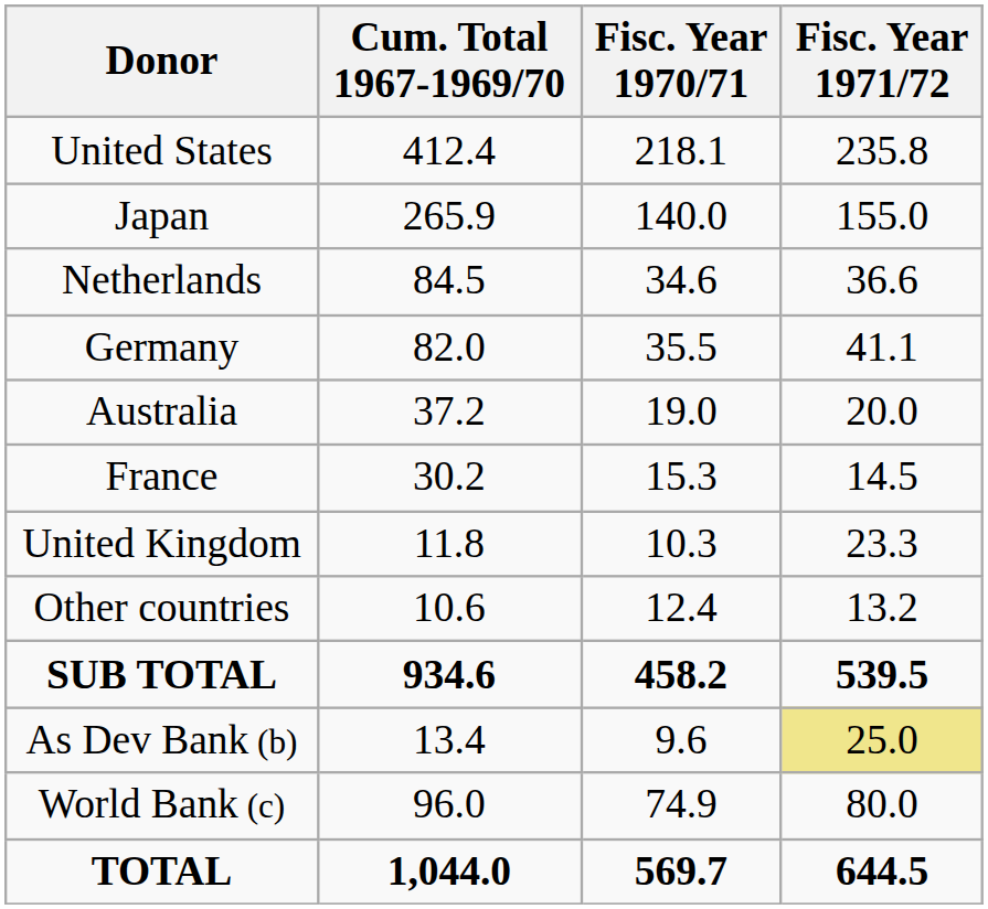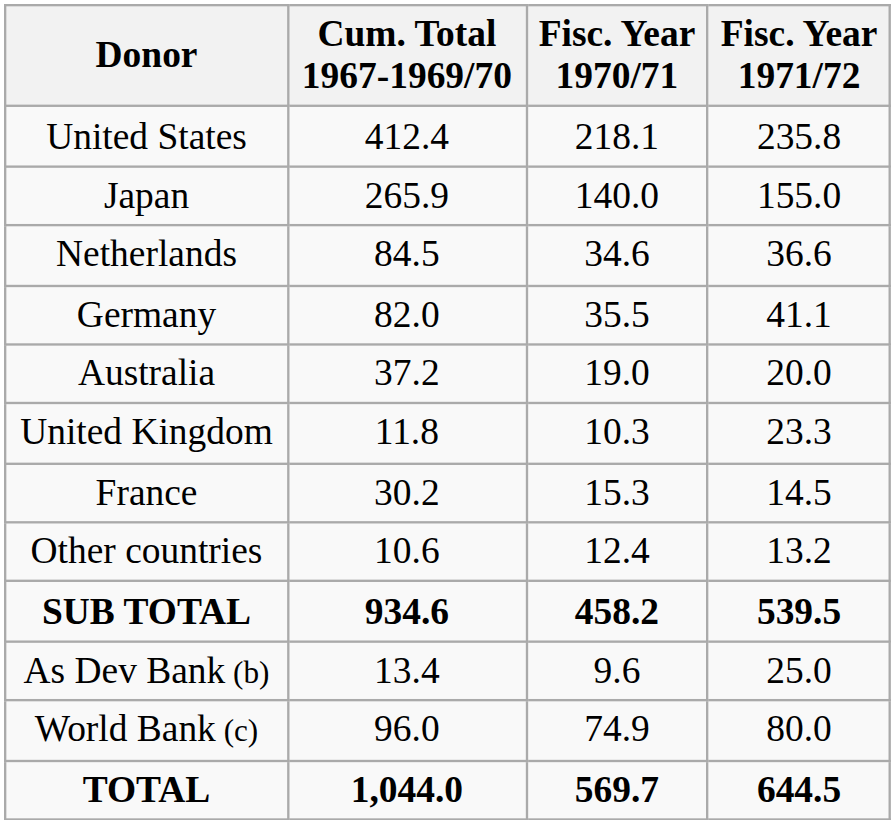 <table class="wikitable" style="text-align:center; width:30%;">
 <tr>
 <th>Donor</th>
 <th>Cum. Total<br>1967-1969/70</th>
 <th>Fisc. Year<br>1970/71</th>
 <th>Fisc. Year<br>1971/72</th>
 </tr>
 <tr>
 <td>United States</td>
 <td>412.4</td>
 <td>218.1</td>
 <td>235.8</td>
 </tr>
 <tr>
 <td>Japan</td>
 <td>265.9</td>
 <td>140.0</td>
 <td>155.0</td>
 </tr>
 <tr>
 <td>Netherlands</td>
 <td>84.5</td>
 <td>34.6</td>
 <td>36.6</td>
 </tr>
 <tr>
 <td>Germany</td>
 <td>82.0</td>
 <td>35.5</td>
 <td>41.1</td>
 </tr>
 <tr>
 <td>Australia</td>
 <td>37.2</td>
 <td>19.0</td>
 <td>20.0</td>
 </tr>
 <tr>
+<td>United Kingdom</td>
+<td>11.8</td>
+<td>10.3</td>
+<td>23.3</td>
+</tr>
+<tr>
 <td>France</td>
 <td>30.2</td>
 <td>15.3</td>
 <td>14.5</td>
-</tr>
-<tr>
-<td>United Kingdom</td>
-<td>11.8</td>
-<td>10.3</td>
-<td>23.3</td>
 </tr>
 <tr>
 <td>Other countries</td>
 <td>10.6</td>
 <td>12.4</td>
 <td>13.2</td>
 </tr>
 <tr>
 <td><strong>SUB TOTAL</strong></td>
 <td><strong>934.6</strong></td>
 <td><strong>458.2</strong></td>
 <td><strong>539.5</strong></td>
 </tr>
 <tr>
 <td>As Dev Bank<small> (b)</small></td>
 <td>13.4</td>
 <td>9.6</td>
-<td style="background: khaki;">25.0</td>
+<td>25.0</td>
 </tr>
 <tr>
 <td>World Bank<small> (c)</small></td>
 <td>96.0</td>
 <td>74.9</td>
 <td>80.0</td>
 </tr>
 <tr>
 <td><strong>TOTAL</strong></td>
 <td><strong>1,044.0</strong></td>
 <td><strong>569.7</strong></td>
 <td><strong>644.5</strong></td>
 </tr>
 </table>
